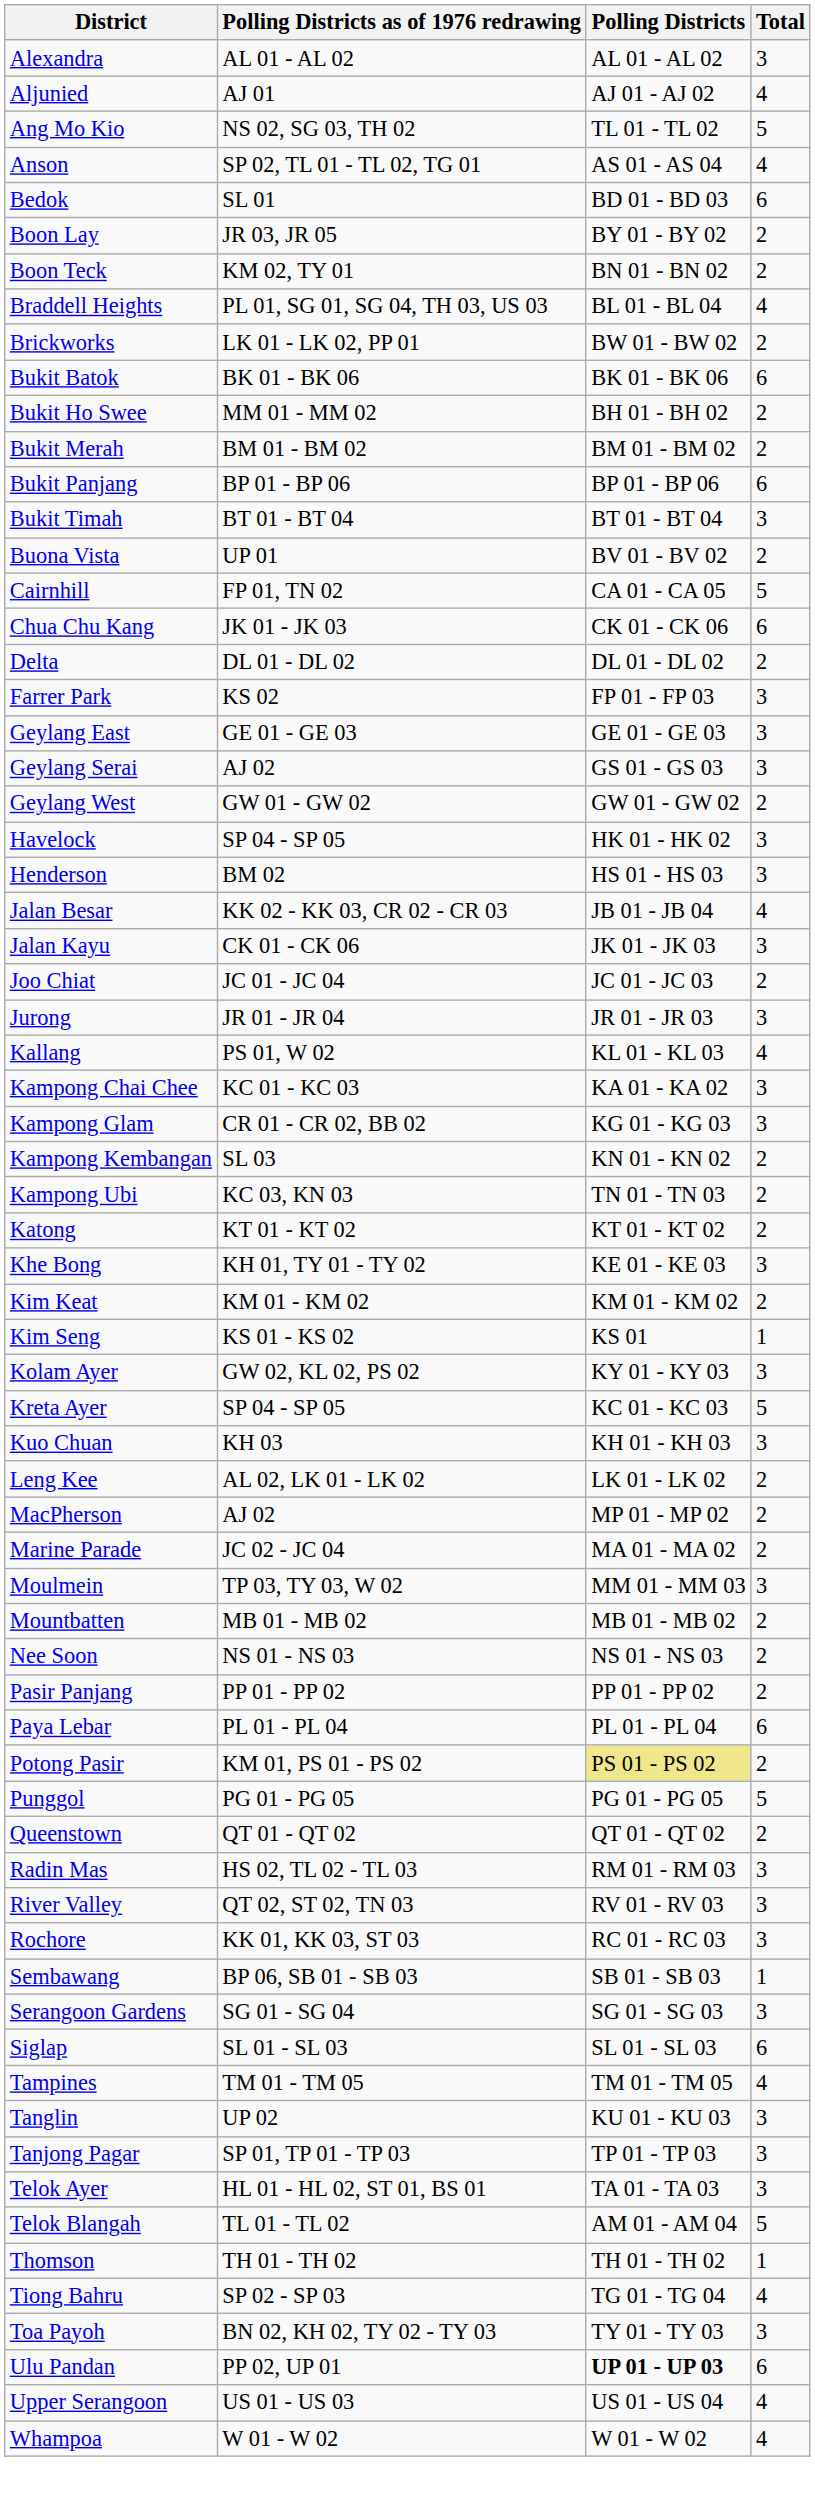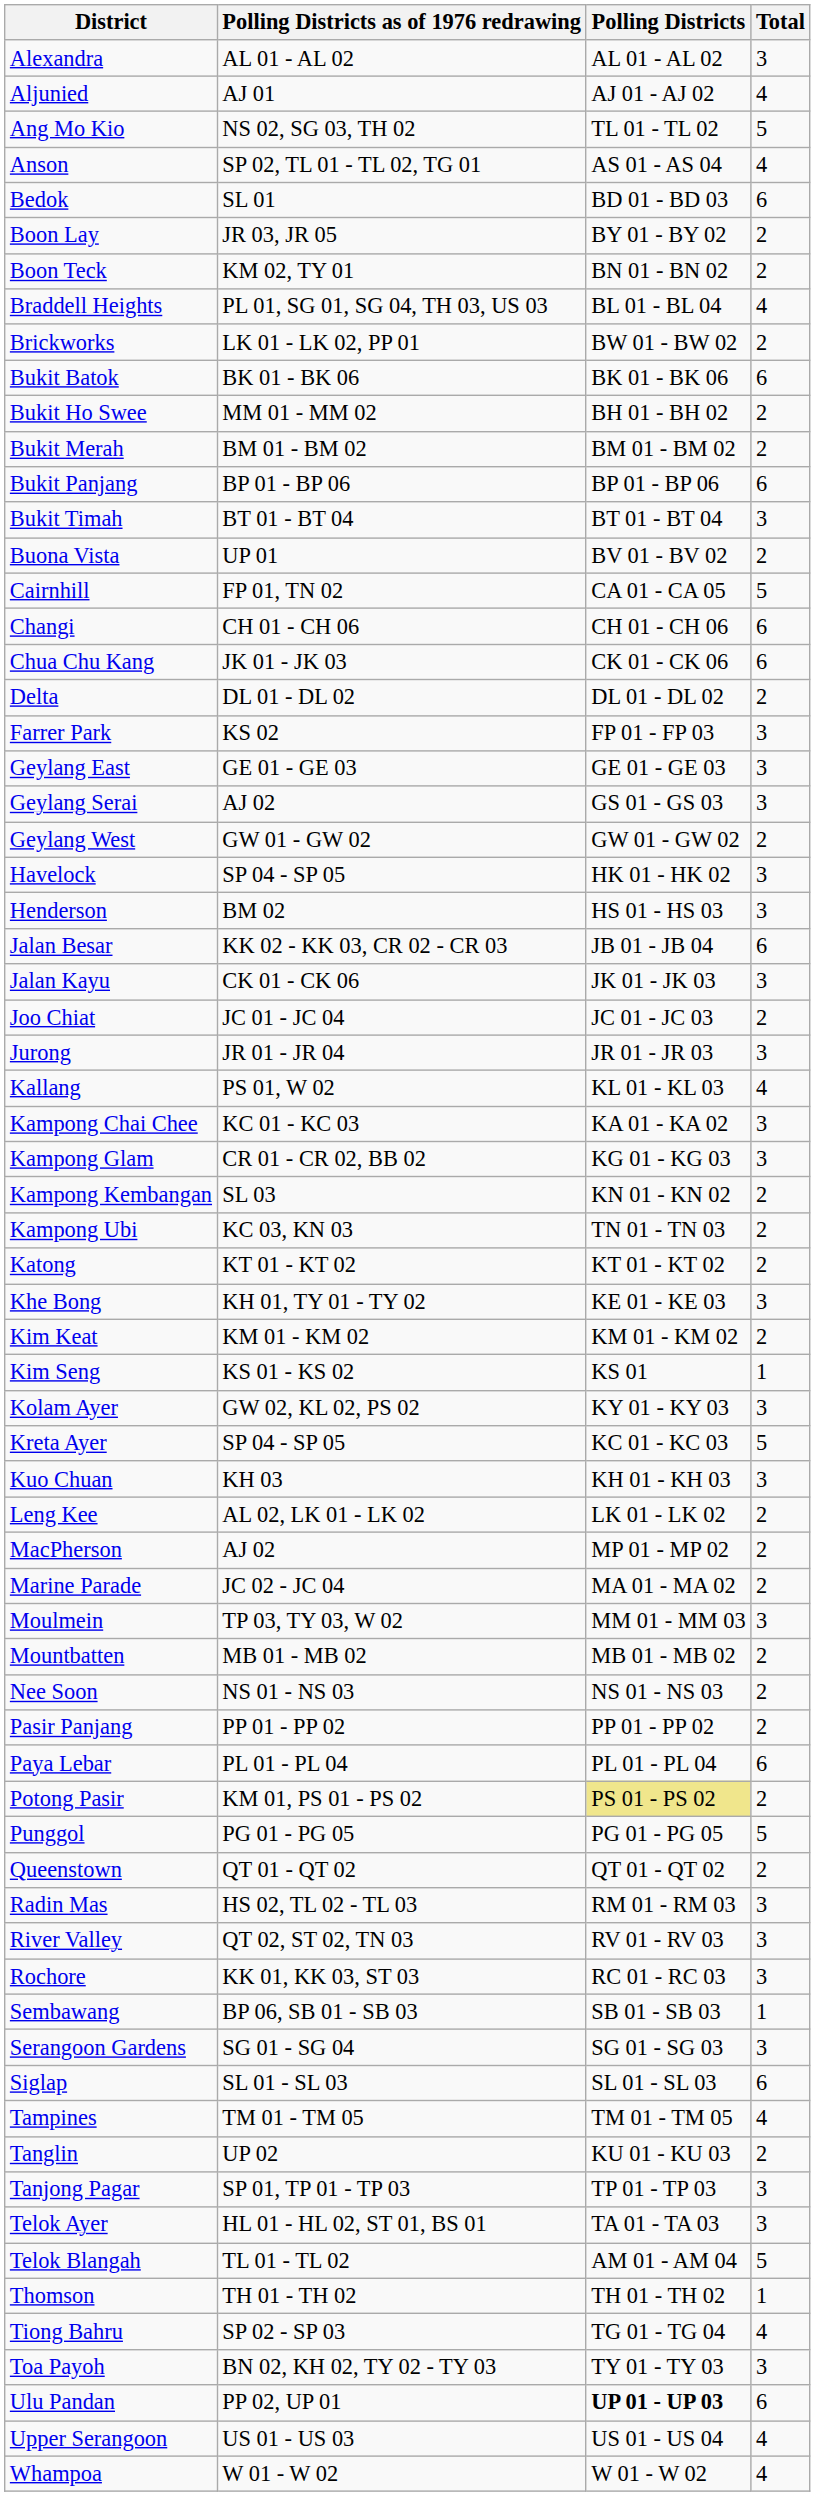 <table class="wikitable">
 <tr>
 <th>District</th>
 <th>Polling Districts as of 1976 redrawing</th>
 <th>Polling Districts</th>
 <th>Total</th>
 </tr>
 <tr>
 <td><a href='#'>Alexandra</a></td>
 <td>AL 01 - AL 02</td>
 <td>AL 01 - AL 02</td>
 <td>3</td>
 </tr>
 <tr>
 <td><a href='#'>Aljunied</a></td>
 <td>AJ 01</td>
 <td>AJ 01 - AJ 02</td>
 <td>4</td>
 </tr>
 <tr>
 <td><a href='#'>Ang Mo Kio</a></td>
 <td>NS 02, SG 03, TH 02</td>
 <td>TL 01 - TL 02</td>
 <td>5</td>
 </tr>
 <tr>
 <td><a href='#'>Anson</a></td>
 <td>SP 02, TL 01 - TL 02, TG 01</td>
 <td>AS 01 - AS 04</td>
 <td>4</td>
 </tr>
 <tr>
 <td><a href='#'>Bedok</a></td>
 <td>SL 01</td>
 <td>BD 01 - BD 03</td>
 <td>6</td>
 </tr>
 <tr>
 <td><a href='#'>Boon Lay</a></td>
 <td>JR 03, JR 05</td>
 <td>BY 01 - BY 02</td>
 <td>2</td>
 </tr>
 <tr>
 <td><a href='#'>Boon Teck</a></td>
 <td>KM 02, TY 01</td>
 <td>BN 01 - BN 02</td>
 <td>2</td>
 </tr>
 <tr>
 <td><a href='#'>Braddell Heights</a></td>
 <td>PL 01, SG 01, SG 04, TH 03, US 03</td>
 <td>BL 01 - BL 04</td>
 <td>4</td>
 </tr>
 <tr>
 <td><a href='#'>Brickworks</a></td>
 <td>LK 01 - LK 02, PP 01</td>
 <td>BW 01 - BW 02</td>
 <td>2</td>
 </tr>
 <tr>
 <td><a href='#'>Bukit Batok</a></td>
 <td>BK 01 - BK 06</td>
 <td>BK 01 - BK 06</td>
 <td>6</td>
 </tr>
 <tr>
 <td><a href='#'>Bukit Ho Swee</a></td>
 <td>MM 01 - MM 02</td>
 <td>BH 01 - BH 02</td>
 <td>2</td>
 </tr>
 <tr>
 <td><a href='#'>Bukit Merah</a></td>
 <td>BM 01 - BM 02</td>
 <td>BM 01 - BM 02</td>
 <td>2</td>
 </tr>
 <tr>
 <td><a href='#'>Bukit Panjang</a></td>
 <td>BP 01 - BP 06</td>
 <td>BP 01 - BP 06</td>
 <td>6</td>
 </tr>
 <tr>
 <td><a href='#'>Bukit Timah</a></td>
 <td>BT 01 - BT 04</td>
 <td>BT 01 - BT 04</td>
 <td>3</td>
 </tr>
 <tr>
 <td><a href='#'>Buona Vista</a></td>
 <td>UP 01</td>
 <td>BV 01 - BV 02</td>
 <td>2</td>
 </tr>
 <tr>
 <td><a href='#'>Cairnhill</a></td>
 <td>FP 01, TN 02</td>
 <td>CA 01 - CA 05</td>
 <td>5</td>
 </tr>
 <tr>
+<td><a href='#'>Changi</a></td>
+<td>CH 01 - CH 06</td>
+<td>CH 01 - CH 06</td>
+<td>6</td>
+</tr>
+<tr>
 <td><a href='#'>Chua Chu Kang</a></td>
 <td>JK 01 - JK 03</td>
 <td>CK 01 - CK 06</td>
 <td>6</td>
 </tr>
 <tr>
 <td><a href='#'>Delta</a></td>
 <td>DL 01 - DL 02</td>
 <td>DL 01 - DL 02</td>
 <td>2</td>
 </tr>
 <tr>
 <td><a href='#'>Farrer Park</a></td>
 <td>KS 02</td>
 <td>FP 01 - FP 03</td>
 <td>3</td>
 </tr>
 <tr>
 <td><a href='#'>Geylang East</a></td>
 <td>GE 01 - GE 03</td>
 <td>GE 01 - GE 03</td>
 <td>3</td>
 </tr>
 <tr>
 <td><a href='#'>Geylang Serai</a></td>
 <td>AJ 02</td>
 <td>GS 01 - GS 03</td>
 <td>3</td>
 </tr>
 <tr>
 <td><a href='#'>Geylang West</a></td>
 <td>GW 01 - GW 02</td>
 <td>GW 01 - GW 02</td>
 <td>2</td>
 </tr>
 <tr>
 <td><a href='#'>Havelock</a></td>
 <td>SP 04 - SP 05</td>
 <td>HK 01 - HK 02</td>
 <td>3</td>
 </tr>
 <tr>
 <td><a href='#'>Henderson</a></td>
 <td>BM 02</td>
 <td>HS 01 - HS 03</td>
 <td>3</td>
 </tr>
 <tr>
 <td><a href='#'>Jalan Besar</a></td>
 <td>KK 02 - KK 03, CR 02 - CR 03</td>
 <td>JB 01 - JB 04</td>
-<td>4</td>
+<td>6</td>
 </tr>
 <tr>
 <td><a href='#'>Jalan Kayu</a></td>
 <td>CK 01 - CK 06</td>
 <td>JK 01 - JK 03</td>
 <td>3</td>
 </tr>
 <tr>
 <td><a href='#'>Joo Chiat</a></td>
 <td>JC 01 - JC 04</td>
 <td>JC 01 - JC 03</td>
 <td>2</td>
 </tr>
 <tr>
 <td><a href='#'>Jurong</a></td>
 <td>JR 01 - JR 04</td>
 <td>JR 01 - JR 03</td>
 <td>3</td>
 </tr>
 <tr>
 <td><a href='#'>Kallang</a></td>
 <td>PS 01, W 02</td>
 <td>KL 01 - KL 03</td>
 <td>4</td>
 </tr>
 <tr>
 <td><a href='#'>Kampong Chai Chee</a></td>
 <td>KC 01 - KC 03</td>
 <td>KA 01 - KA 02</td>
 <td>3</td>
 </tr>
 <tr>
 <td><a href='#'>Kampong Glam</a></td>
 <td>CR 01 - CR 02, BB 02</td>
 <td>KG 01 - KG 03</td>
 <td>3</td>
 </tr>
 <tr>
 <td><a href='#'>Kampong Kembangan</a></td>
 <td>SL 03</td>
 <td>KN 01 - KN 02</td>
 <td>2</td>
 </tr>
 <tr>
 <td><a href='#'>Kampong Ubi</a></td>
 <td>KC 03, KN 03</td>
 <td>TN 01 - TN 03</td>
 <td>2</td>
 </tr>
 <tr>
 <td><a href='#'>Katong</a></td>
 <td>KT 01 - KT 02</td>
 <td>KT 01 - KT 02</td>
 <td>2</td>
 </tr>
 <tr>
 <td><a href='#'>Khe Bong</a></td>
 <td>KH 01, TY 01 - TY 02</td>
 <td>KE 01 - KE 03</td>
 <td>3</td>
 </tr>
 <tr>
 <td><a href='#'>Kim Keat</a></td>
 <td>KM 01 - KM 02</td>
 <td>KM 01 - KM 02</td>
 <td>2</td>
 </tr>
 <tr>
 <td><a href='#'>Kim Seng</a></td>
 <td>KS 01 - KS 02</td>
 <td>KS 01</td>
 <td>1</td>
 </tr>
 <tr>
 <td><a href='#'>Kolam Ayer</a></td>
 <td>GW 02, KL 02, PS 02</td>
 <td>KY 01 - KY 03</td>
 <td>3</td>
 </tr>
 <tr>
 <td><a href='#'>Kreta Ayer</a></td>
 <td>SP 04 - SP 05</td>
 <td>KC 01 - KC 03</td>
 <td>5</td>
 </tr>
 <tr>
 <td><a href='#'>Kuo Chuan</a></td>
 <td>KH 03</td>
 <td>KH 01 - KH 03</td>
 <td>3</td>
 </tr>
 <tr>
 <td><a href='#'>Leng Kee</a></td>
 <td>AL 02, LK 01 - LK 02</td>
 <td>LK 01 - LK 02</td>
 <td>2</td>
 </tr>
 <tr>
 <td><a href='#'>MacPherson</a></td>
 <td>AJ 02</td>
 <td>MP 01 - MP 02</td>
 <td>2</td>
 </tr>
 <tr>
 <td><a href='#'>Marine Parade</a></td>
 <td>JC 02 - JC 04</td>
 <td>MA 01 - MA 02</td>
 <td>2</td>
 </tr>
 <tr>
 <td><a href='#'>Moulmein</a></td>
 <td>TP 03, TY 03, W 02</td>
 <td>MM 01 - MM 03</td>
 <td>3</td>
 </tr>
 <tr>
 <td><a href='#'>Mountbatten</a></td>
 <td>MB 01 - MB 02</td>
 <td>MB 01 - MB 02</td>
 <td>2</td>
 </tr>
 <tr>
 <td><a href='#'>Nee Soon</a></td>
 <td>NS 01 - NS 03</td>
 <td>NS 01 - NS 03</td>
 <td>2</td>
 </tr>
 <tr>
 <td><a href='#'>Pasir Panjang</a></td>
 <td>PP 01 - PP 02</td>
 <td>PP 01 - PP 02</td>
 <td>2</td>
 </tr>
 <tr>
 <td><a href='#'>Paya Lebar</a></td>
 <td>PL 01 - PL 04</td>
 <td>PL 01 - PL 04</td>
 <td>6</td>
 </tr>
 <tr>
 <td><a href='#'>Potong Pasir</a></td>
 <td>KM 01, PS 01 - PS 02</td>
 <td style="background: khaki;">PS 01 - PS 02</td>
 <td>2</td>
 </tr>
 <tr>
 <td><a href='#'>Punggol</a></td>
 <td>PG 01 - PG 05</td>
 <td>PG 01 - PG 05</td>
 <td>5</td>
 </tr>
 <tr>
 <td><a href='#'>Queenstown</a></td>
 <td>QT 01 - QT 02</td>
 <td>QT 01 - QT 02</td>
 <td>2</td>
 </tr>
 <tr>
 <td><a href='#'>Radin Mas</a></td>
 <td>HS 02, TL 02 - TL 03</td>
 <td>RM 01 - RM 03</td>
 <td>3</td>
 </tr>
 <tr>
 <td><a href='#'>River Valley</a></td>
 <td>QT 02, ST 02, TN 03</td>
 <td>RV 01 - RV 03</td>
 <td>3</td>
 </tr>
 <tr>
 <td><a href='#'>Rochore</a></td>
 <td>KK 01, KK 03, ST 03</td>
 <td>RC 01 - RC 03</td>
 <td>3</td>
 </tr>
 <tr>
 <td><a href='#'>Sembawang</a></td>
 <td>BP 06, SB 01 - SB 03</td>
 <td>SB 01 - SB 03</td>
 <td>1</td>
 </tr>
 <tr>
 <td><a href='#'>Serangoon Gardens</a></td>
 <td>SG 01 - SG 04</td>
 <td>SG 01 - SG 03</td>
 <td>3</td>
 </tr>
 <tr>
 <td><a href='#'>Siglap</a></td>
 <td>SL 01 - SL 03</td>
 <td>SL 01 - SL 03</td>
 <td>6</td>
 </tr>
 <tr>
 <td><a href='#'>Tampines</a></td>
 <td>TM 01 - TM 05</td>
 <td>TM 01 - TM 05</td>
 <td>4</td>
 </tr>
 <tr>
 <td><a href='#'>Tanglin</a></td>
 <td>UP 02</td>
 <td>KU 01 - KU 03</td>
-<td>3</td>
+<td>2</td>
 </tr>
 <tr>
 <td><a href='#'>Tanjong Pagar</a></td>
 <td>SP 01, TP 01 - TP 03</td>
 <td>TP 01 - TP 03</td>
 <td>3</td>
 </tr>
 <tr>
 <td><a href='#'>Telok Ayer</a></td>
 <td>HL 01 - HL 02, ST 01, BS 01</td>
 <td>TA 01 - TA 03</td>
 <td>3</td>
 </tr>
 <tr>
 <td><a href='#'>Telok Blangah</a></td>
 <td>TL 01 - TL 02</td>
 <td>AM 01 - AM 04</td>
 <td>5</td>
 </tr>
 <tr>
 <td><a href='#'>Thomson</a></td>
 <td>TH 01 - TH 02</td>
 <td>TH 01 - TH 02</td>
 <td>1</td>
 </tr>
 <tr>
 <td><a href='#'>Tiong Bahru</a></td>
 <td>SP 02 - SP 03</td>
 <td>TG 01 - TG 04</td>
 <td>4</td>
 </tr>
 <tr>
 <td><a href='#'>Toa Payoh</a></td>
 <td>BN 02, KH 02, TY 02 - TY 03</td>
 <td>TY 01 - TY 03</td>
 <td>3</td>
 </tr>
 <tr>
 <td><a href='#'>Ulu Pandan</a></td>
 <td>PP 02, UP 01</td>
 <td><strong>UP 01 - UP 03</strong></td>
 <td>6</td>
 </tr>
 <tr>
 <td><a href='#'>Upper Serangoon</a></td>
 <td>US 01 - US 03</td>
 <td>US 01 - US 04</td>
 <td>4</td>
 </tr>
 <tr>
 <td><a href='#'>Whampoa</a></td>
 <td>W 01 - W 02</td>
 <td>W 01 - W 02</td>
 <td>4</td>
 </tr>
 </table>
